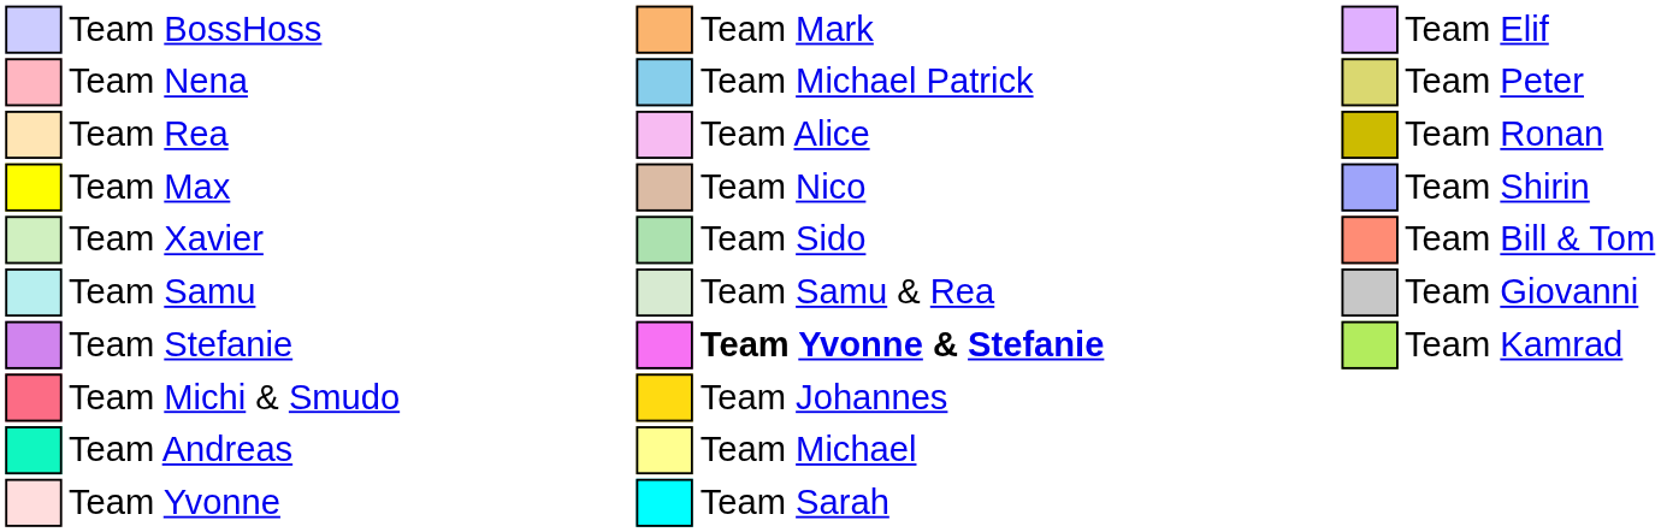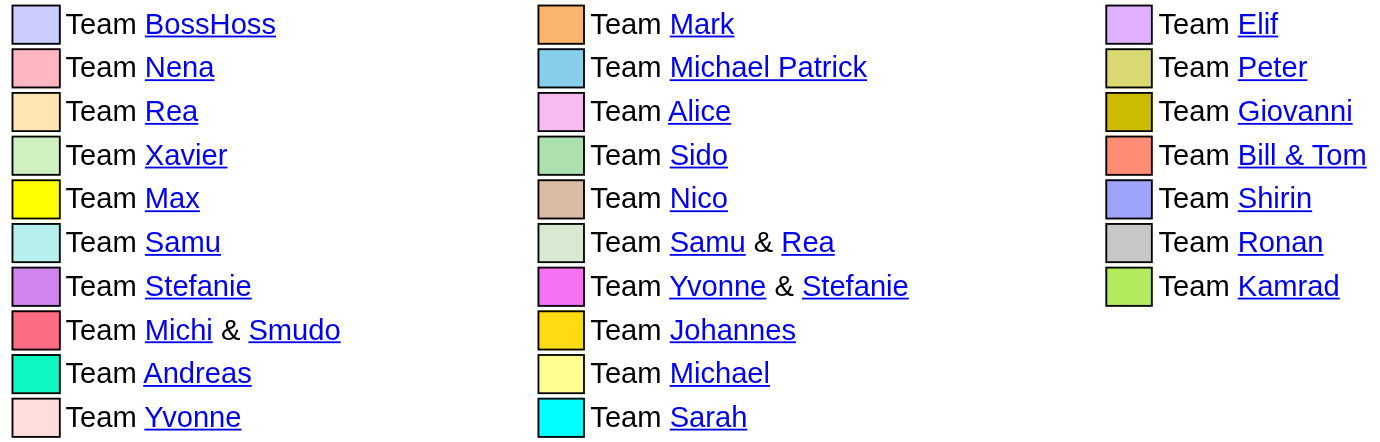 <table class="toccolours collapsible collapsed" style="margin:1em auto; font-size: 100%; white-space: nowrap">
 <tr>
 <td style="background:#ccccff; border:1px solid black">     </td>
 <td>Team <a href='#'>BossHoss</a></td>
 <td>     </td>
 <td>     </td>
 <td>     </td>
 <td>     </td>
 <td style="background:#fbb46e; border:1px solid black">     </td>
 <td>Team <a href='#'>Mark</a></td>
 <td>     </td>
 <td>     </td>
 <td>     </td>
 <td>     </td>
 <td style="background:#E0B0FF; border:1px solid black">     </td>
 <td>Team <a href='#'>Elif</a></td>
 </tr>
 <tr>
 <td style="background: lightpink; border:1px solid black">     </td>
 <td>Team <a href='#'>Nena</a></td>
 <td>     </td>
 <td>     </td>
 <td>     </td>
 <td>     </td>
 <td style="background:#87ceeb; border:1px solid black">     </td>
 <td>Team <a href='#'>Michael Patrick</a></td>
 <td>     </td>
 <td>     </td>
 <td>     </td>
 <td>     </td>
 <td style="background:#DAD870; border:1px solid black">     </td>
 <td>Team <a href='#'>Peter</a></td>
 </tr>
 <tr>
 <td style="background:#ffe5b4; border:1px solid black">     </td>
 <td>Team <a href='#'>Rea</a></td>
 <td>     </td>
 <td>     </td>
 <td>     </td>
 <td>     </td>
 <td style="background:#f7bbf2; border:1px solid black">     </td>
 <td>Team <a href='#'>Alice</a></td>
 <td>     </td>
 <td>     </td>
 <td>     </td>
 <td>     </td>
 <td style="background:#CCBB00; border:1px solid black">     </td>
-<td>Team <a href='#'>Ronan</a></td>
+<td>Team <a href='#'>Giovanni</a></td>
+</tr>
+<tr>
+<td style="background:#d0f0c0; border:1px solid black">     </td>
+<td>Team <a href='#'>Xavier</a></td>
+<td>     </td>
+<td>     </td>
+<td>     </td>
+<td>     </td>
+<td style="background:#ace1af; border:1px solid black">     </td>
+<td>Team <a href='#'>Sido</a></td>
+<td>     </td>
+<td>     </td>
+<td>     </td>
+<td>     </td>
+<td style="background:#ff8c75; border:1px solid black">     </td>
+<td>Team <a href='#'>Bill & Tom</a></td>
 </tr>
 <tr>
 <td style="background: yellow; border:1px solid black">     </td>
 <td>Team <a href='#'>Max</a></td>
 <td>     </td>
 <td>     </td>
 <td>     </td>
 <td>     </td>
 <td style="background:#dbbba4; border:1px solid black">     </td>
 <td>Team <a href='#'>Nico</a></td>
 <td>     </td>
 <td>     </td>
 <td>     </td>
 <td>     </td>
 <td style="background:#9ea4fa; border:1px solid black">     </td>
 <td>Team <a href='#'>Shirin</a></td>
 </tr>
 <tr>
-<td style="background:#d0f0c0; border:1px solid black">     </td>
-<td>Team <a href='#'>Xavier</a></td>
-<td>     </td>
-<td>     </td>
-<td>     </td>
-<td>     </td>
-<td style="background:#ace1af; border:1px solid black">     </td>
-<td>Team <a href='#'>Sido</a></td>
-<td>     </td>
-<td>     </td>
-<td>     </td>
-<td>     </td>
-<td style="background:#ff8c75; border:1px solid black">     </td>
-<td>Team <a href='#'>Bill & Tom</a></td>
-</tr>
-<tr>
 <td style="background:#b7efef; border:1px solid black">     </td>
 <td>Team <a href='#'>Samu</a></td>
 <td>     </td>
 <td>     </td>
 <td>     </td>
 <td>     </td>
 <td style="background:#d7ead1; border:1px solid black">     </td>
 <td>Team <a href='#'>Samu</a> & <a href='#'>Rea</a></td>
 <td>     </td>
 <td>     </td>
 <td>     </td>
 <td>     </td>
 <td style="background:#c7c7c7; border:1px solid black">     </td>
-<td>Team <a href='#'>Giovanni</a></td>
+<td>Team <a href='#'>Ronan</a></td>
 </tr>
 <tr>
 <td style="background:#d084ee; border:1px solid black">     </td>
 <td>Team <a href='#'>Stefanie</a></td>
 <td>     </td>
 <td>     </td>
 <td>     </td>
 <td>     </td>
 <td style="background:#f771f3; border:1px solid black">     </td>
-<td><strong>Team <a href='#'>Yvonne</a> & <a href='#'>Stefanie</a></strong></td>
+<td>Team <a href='#'>Yvonne</a> & <a href='#'>Stefanie</a></td>
 <td>     </td>
 <td>     </td>
 <td>     </td>
 <td>     </td>
 <td style="background:#B2EC5D; border:1px solid black">     </td>
 <td>Team <a href='#'>Kamrad</a></td>
 </tr>
 <tr>
 <td style="background:#FC6C85; border:1px solid black">     </td>
 <td>Team <a href='#'>Michi</a> & <a href='#'>Smudo</a></td>
 <td>     </td>
 <td>     </td>
 <td>     </td>
 <td>     </td>
 <td style="background:#ffdb11; border:1px solid black">     </td>
 <td>Team <a href='#'>Johannes</a></td>
 </tr>
 <tr>
 <td style="background:#0ff7c0; border:1px solid black">     </td>
 <td>Team <a href='#'>Andreas</a></td>
 <td>     </td>
 <td>     </td>
 <td>     </td>
 <td>     </td>
 <td style="background:#ffff90; border:1px solid black">     </td>
 <td>Team <a href='#'>Michael</a></td>
 </tr>
 <tr>
 <td style="background:#ffdddd; border:1px solid black">     </td>
 <td>Team <a href='#'>Yvonne</a></td>
 <td>     </td>
 <td>     </td>
 <td>     </td>
 <td>     </td>
 <td style="background:#00ffff; border:1px solid black">     </td>
 <td>Team <a href='#'>Sarah</a></td>
 </tr>
 </table>
